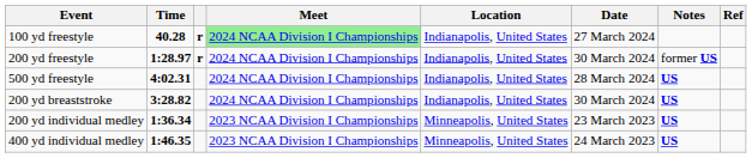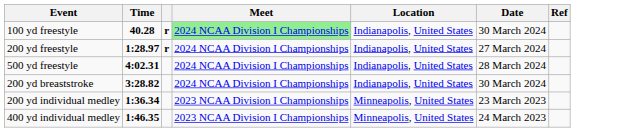 <table class="wikitable">
 <tr>
 <th>Event</th>
 <th>Time</th>
 <th></th>
 <th>Meet</th>
 <th>Location</th>
 <th>Date</th>
-<th>Notes</th>
 <th>Ref</th>
 </tr>
 <tr>
 <td>100 yd freestyle</td>
 <td align="center"><strong>40.28</strong></td>
 <td align="center"><strong>r</strong></td>
 <td style="background: lightgreen;"><a href='#'>2024 NCAA Division I Championships</a></td>
 <td><a href='#'>Indianapolis</a>, <a href='#'>United States</a></td>
-<td>27 March 2024</td>
-<td></td>
+<td>30 March 2024</td>
 <td></td>
 </tr>
 <tr>
 <td>200 yd freestyle</td>
 <td align="center"><strong>1:28.97</strong></td>
 <td align="center"><strong>r</strong></td>
 <td><a href='#'>2024 NCAA Division I Championships</a></td>
 <td><a href='#'>Indianapolis</a>, <a href='#'>United States</a></td>
-<td>30 March 2024</td>
-<td>former <strong><a href='#'>US</a></strong></td>
+<td>27 March 2024</td>
 <td align="center"></td>
 </tr>
 <tr>
 <td>500 yd freestyle</td>
 <td align="center"><strong>4:02.31</strong></td>
 <td></td>
 <td><a href='#'>2024 NCAA Division I Championships</a></td>
 <td><a href='#'>Indianapolis</a>, <a href='#'>United States</a></td>
 <td>28 March 2024</td>
-<td><strong><a href='#'>US</a></strong></td>
 <td></td>
 </tr>
 <tr>
 <td>200 yd breaststroke</td>
 <td align="center"><strong>3:28.82</strong></td>
 <td></td>
 <td><a href='#'>2024 NCAA Division I Championships</a></td>
 <td><a href='#'>Indianapolis</a>, <a href='#'>United States</a></td>
 <td>30 March 2024</td>
-<td><strong><a href='#'>US</a></strong></td>
 <td align="center"></td>
 </tr>
 <tr>
 <td>200 yd individual medley</td>
 <td align="center"><strong>1:36.34</strong></td>
 <td></td>
 <td><a href='#'>2023 NCAA Division I Championships</a></td>
 <td><a href='#'>Minneapolis</a>, <a href='#'>United States</a></td>
 <td>23 March 2023</td>
-<td><strong><a href='#'>US</a></strong></td>
 <td align="center"></td>
 </tr>
 <tr>
 <td>400 yd individual medley</td>
 <td align="center"><strong>1:46.35</strong></td>
 <td></td>
 <td><a href='#'>2023 NCAA Division I Championships</a></td>
 <td><a href='#'>Minneapolis</a>, <a href='#'>United States</a></td>
 <td>24 March 2023</td>
-<td><strong><a href='#'>US</a></strong></td>
 <td align="center"></td>
 </tr>
 </table>
